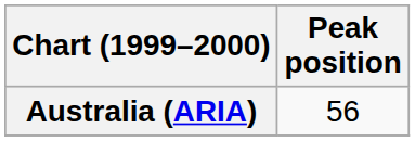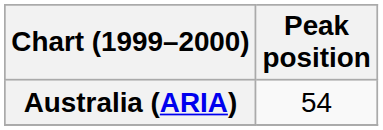 <table class="wikitable sortable plainrowheaders" style="text-align:center">
 <tr>
 <th>Chart (1999–2000)</th>
 <th>Peak<br>position</th>
 </tr>
 <tr>
 <th scope="row">Australia (<a href='#'>ARIA</a>)</th>
-<td>56</td>
+<td>54</td>
 </tr>
 <tr>
 </tr>
 <tr>
 </tr>
 <tr>
 </tr>
 <tr>
 </tr>
 <tr>
 </tr>
 <tr>
 </tr>
 <tr>
 </tr>
 </table>
